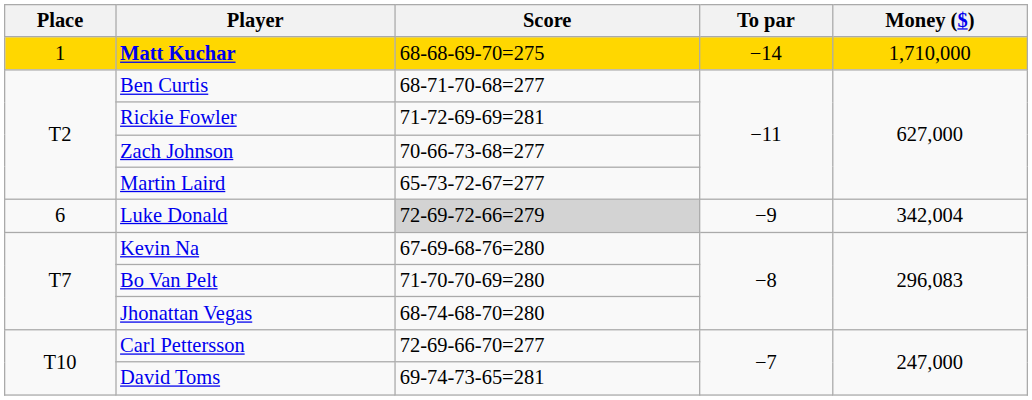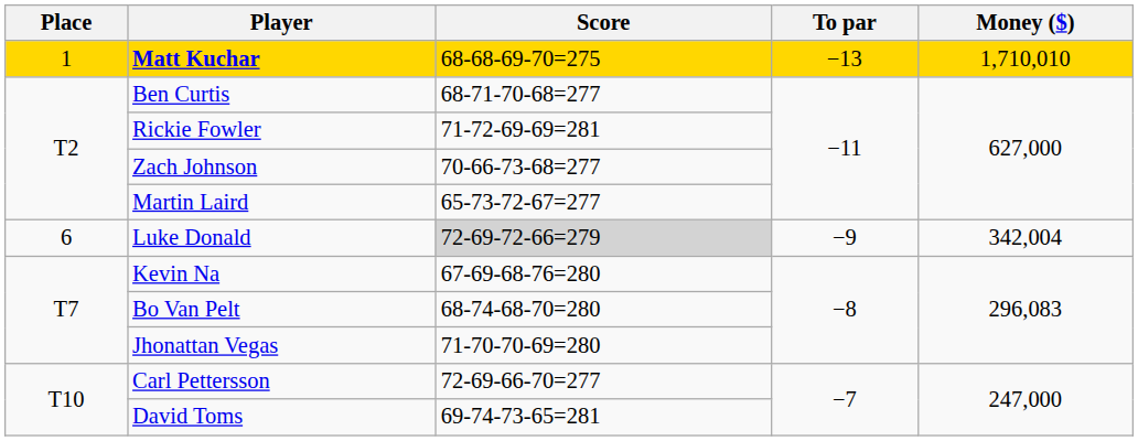 <table class="wikitable" style="width:50em;margin-bottom:0;">
 <tr>
 <th>Place</th>
 <th>Player</th>
 <th>Score</th>
 <th>To par</th>
 <th>Money (<a href='#'>$</a>)</th>
 </tr>
 <tr style="background:gold">
 <td align=center>1</td>
 <td> <strong><a href='#'>Matt Kuchar</a></strong></td>
 <td>68-68-69-70=275</td>
-<td align=center>−14</td>
-<td align=center>1,710,000</td>
+<td align=center>−13</td>
+<td align=center>1,710,010</td>
 </tr>
 <tr>
 <td rowspan=4 align=center>T2</td>
 <td> <a href='#'>Ben Curtis</a></td>
 <td>68-71-70-68=277</td>
 <td rowspan=4 align=center>−11</td>
 <td rowspan=4 align=center>627,000</td>
 </tr>
 <tr>
 <td> <a href='#'>Rickie Fowler</a></td>
 <td>71-72-69-69=281</td>
 </tr>
 <tr>
 <td> <a href='#'>Zach Johnson</a></td>
 <td>70-66-73-68=277</td>
 </tr>
 <tr>
 <td> <a href='#'>Martin Laird</a></td>
 <td>65-73-72-67=277</td>
 </tr>
 <tr>
 <td align=center>6</td>
 <td> <a href='#'>Luke Donald</a></td>
 <td style="background: lightgrey;">72-69-72-66=279</td>
 <td align=center>−9</td>
 <td align=center>342,004</td>
 </tr>
 <tr>
 <td rowspan=3 align=center>T7</td>
 <td> <a href='#'>Kevin Na</a></td>
 <td>67-69-68-76=280</td>
 <td rowspan=3 align=center>−8</td>
 <td rowspan=3 align=center>296,083</td>
 </tr>
 <tr>
 <td> <a href='#'>Bo Van Pelt</a></td>
-<td>71-70-70-69=280</td>
+<td>68-74-68-70=280</td>
 </tr>
 <tr>
 <td> <a href='#'>Jhonattan Vegas</a></td>
-<td>68-74-68-70=280</td>
+<td>71-70-70-69=280</td>
 </tr>
 <tr>
 <td rowspan=2 align=center>T10</td>
 <td> <a href='#'>Carl Pettersson</a></td>
 <td>72-69-66-70=277</td>
 <td rowspan=2 align=center>−7</td>
 <td rowspan=2 align=center>247,000</td>
 </tr>
 <tr>
 <td> <a href='#'>David Toms</a></td>
 <td>69-74-73-65=281</td>
 </tr>
 </table>
